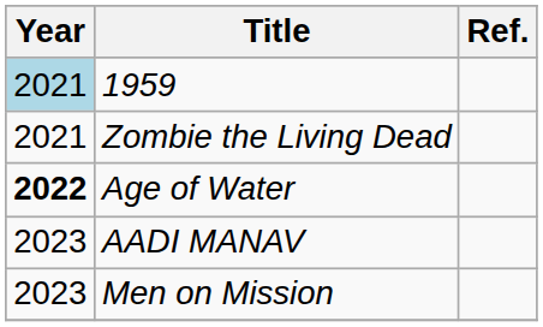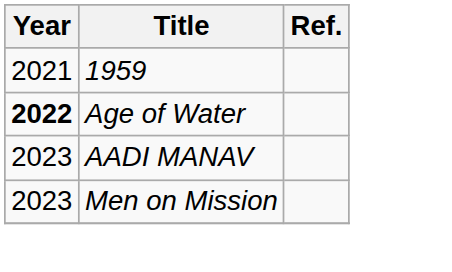 <table class="wikitable">
 <tr>
 <th>Year</th>
 <th>Title</th>
 <th>Ref.</th>
 </tr>
 <tr>
-<td style="background: lightblue;">2021</td>
+<td>2021</td>
 <td><em>1959</em></td>
-<td></td>
-</tr>
-<tr>
-<td>2021</td>
-<td><em>Zombie the Living Dead</em></td>
 <td></td>
 </tr>
 <tr>
 <td><strong>2022</strong></td>
 <td><em>Age of Water</em></td>
 <td></td>
 </tr>
 <tr>
 <td>2023</td>
 <td><em>AADI MANAV</em></td>
 <td></td>
 </tr>
 <tr>
 <td>2023</td>
 <td><em>Men on Mission</em></td>
 <td></td>
 </tr>
 <tr>
 </tr>
 </table>
